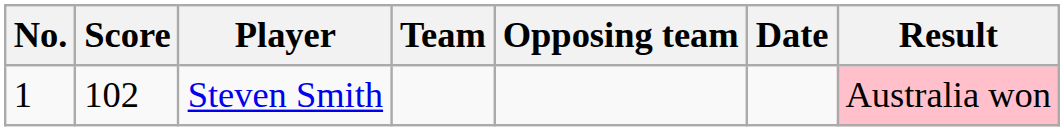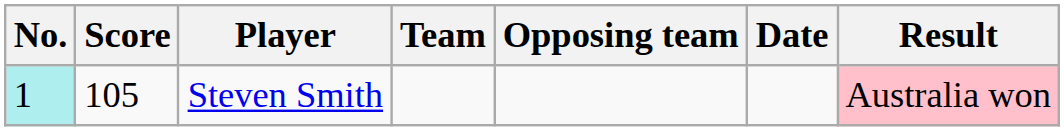 <table class="wikitable sortable" style="font-size:95%">
 <tr>
 <th>No.</th>
 <th>Score</th>
 <th>Player</th>
 <th>Team</th>
 <th>Opposing team</th>
 <th>Date</th>
 <th>Result</th>
 </tr>
 <tr>
-<td>1</td>
-<td>102</td>
+<td style="background: paleturquoise;">1</td>
+<td>105</td>
 <td><a href='#'>Steven Smith</a></td>
 <td></td>
 <td></td>
 <td></td>
 <td style="background: pink;">Australia won</td>
 </tr>
 </table>
